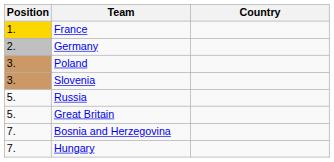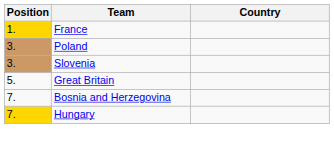 <table class=wikitable>
 <tr>
 <th width=10>Position</th>
 <th width=200>Team</th>
 <th width=200>Country</th>
 </tr>
 <tr>
 <td bgcolor=gold>1.</td>
 <td><a href='#'>France</a></td>
-<td></td>
-</tr>
-<tr>
-<td bgcolor="silver">2.</td>
-<td><a href='#'>Germany</a></td>
 <td></td>
 </tr>
 <tr>
 <td bgcolor="CC9966">3.</td>
 <td><a href='#'>Poland</a></td>
 <td></td>
 </tr>
 <tr>
 <td bgcolor="CC9966">3.</td>
 <td><a href='#'>Slovenia</a></td>
 <td></td>
 </tr>
 <tr>
 <td>5.</td>
-<td><a href='#'>Russia</a></td>
-<td></td>
-</tr>
-<tr>
-<td>5.</td>
 <td><a href='#'>Great Britain</a></td>
 <td></td>
 </tr>
 <tr>
 <td>7.</td>
 <td><a href='#'>Bosnia and Herzegovina</a></td>
 <td></td>
 </tr>
 <tr>
-<td>7.</td>
+<td style="background: gold;">7.</td>
 <td><a href='#'>Hungary</a></td>
 <td></td>
 </tr>
 </table>
